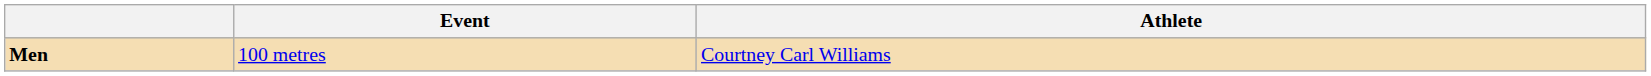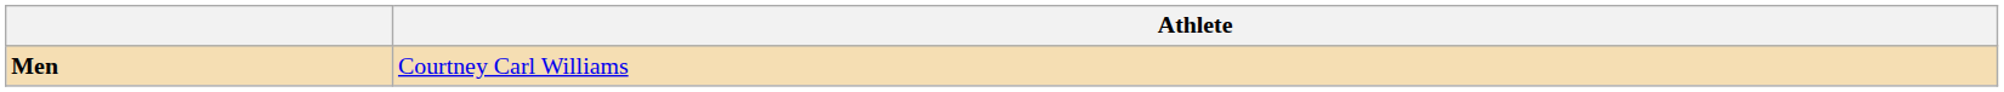 <table class=wikitable style="font-size:90%" width=60%>
 <tr>
 <th></th>
-<th>Event</th>
 <th>Athlete</th>
 </tr>
 <tr>
 <td bgcolor="wheat"><strong>Men</strong></td>
-<td bgcolor="wheat"><a href='#'>100 metres</a></td>
 <td bgcolor="wheat"><a href='#'>Courtney Carl Williams</a></td>
 </tr>
 </table>
